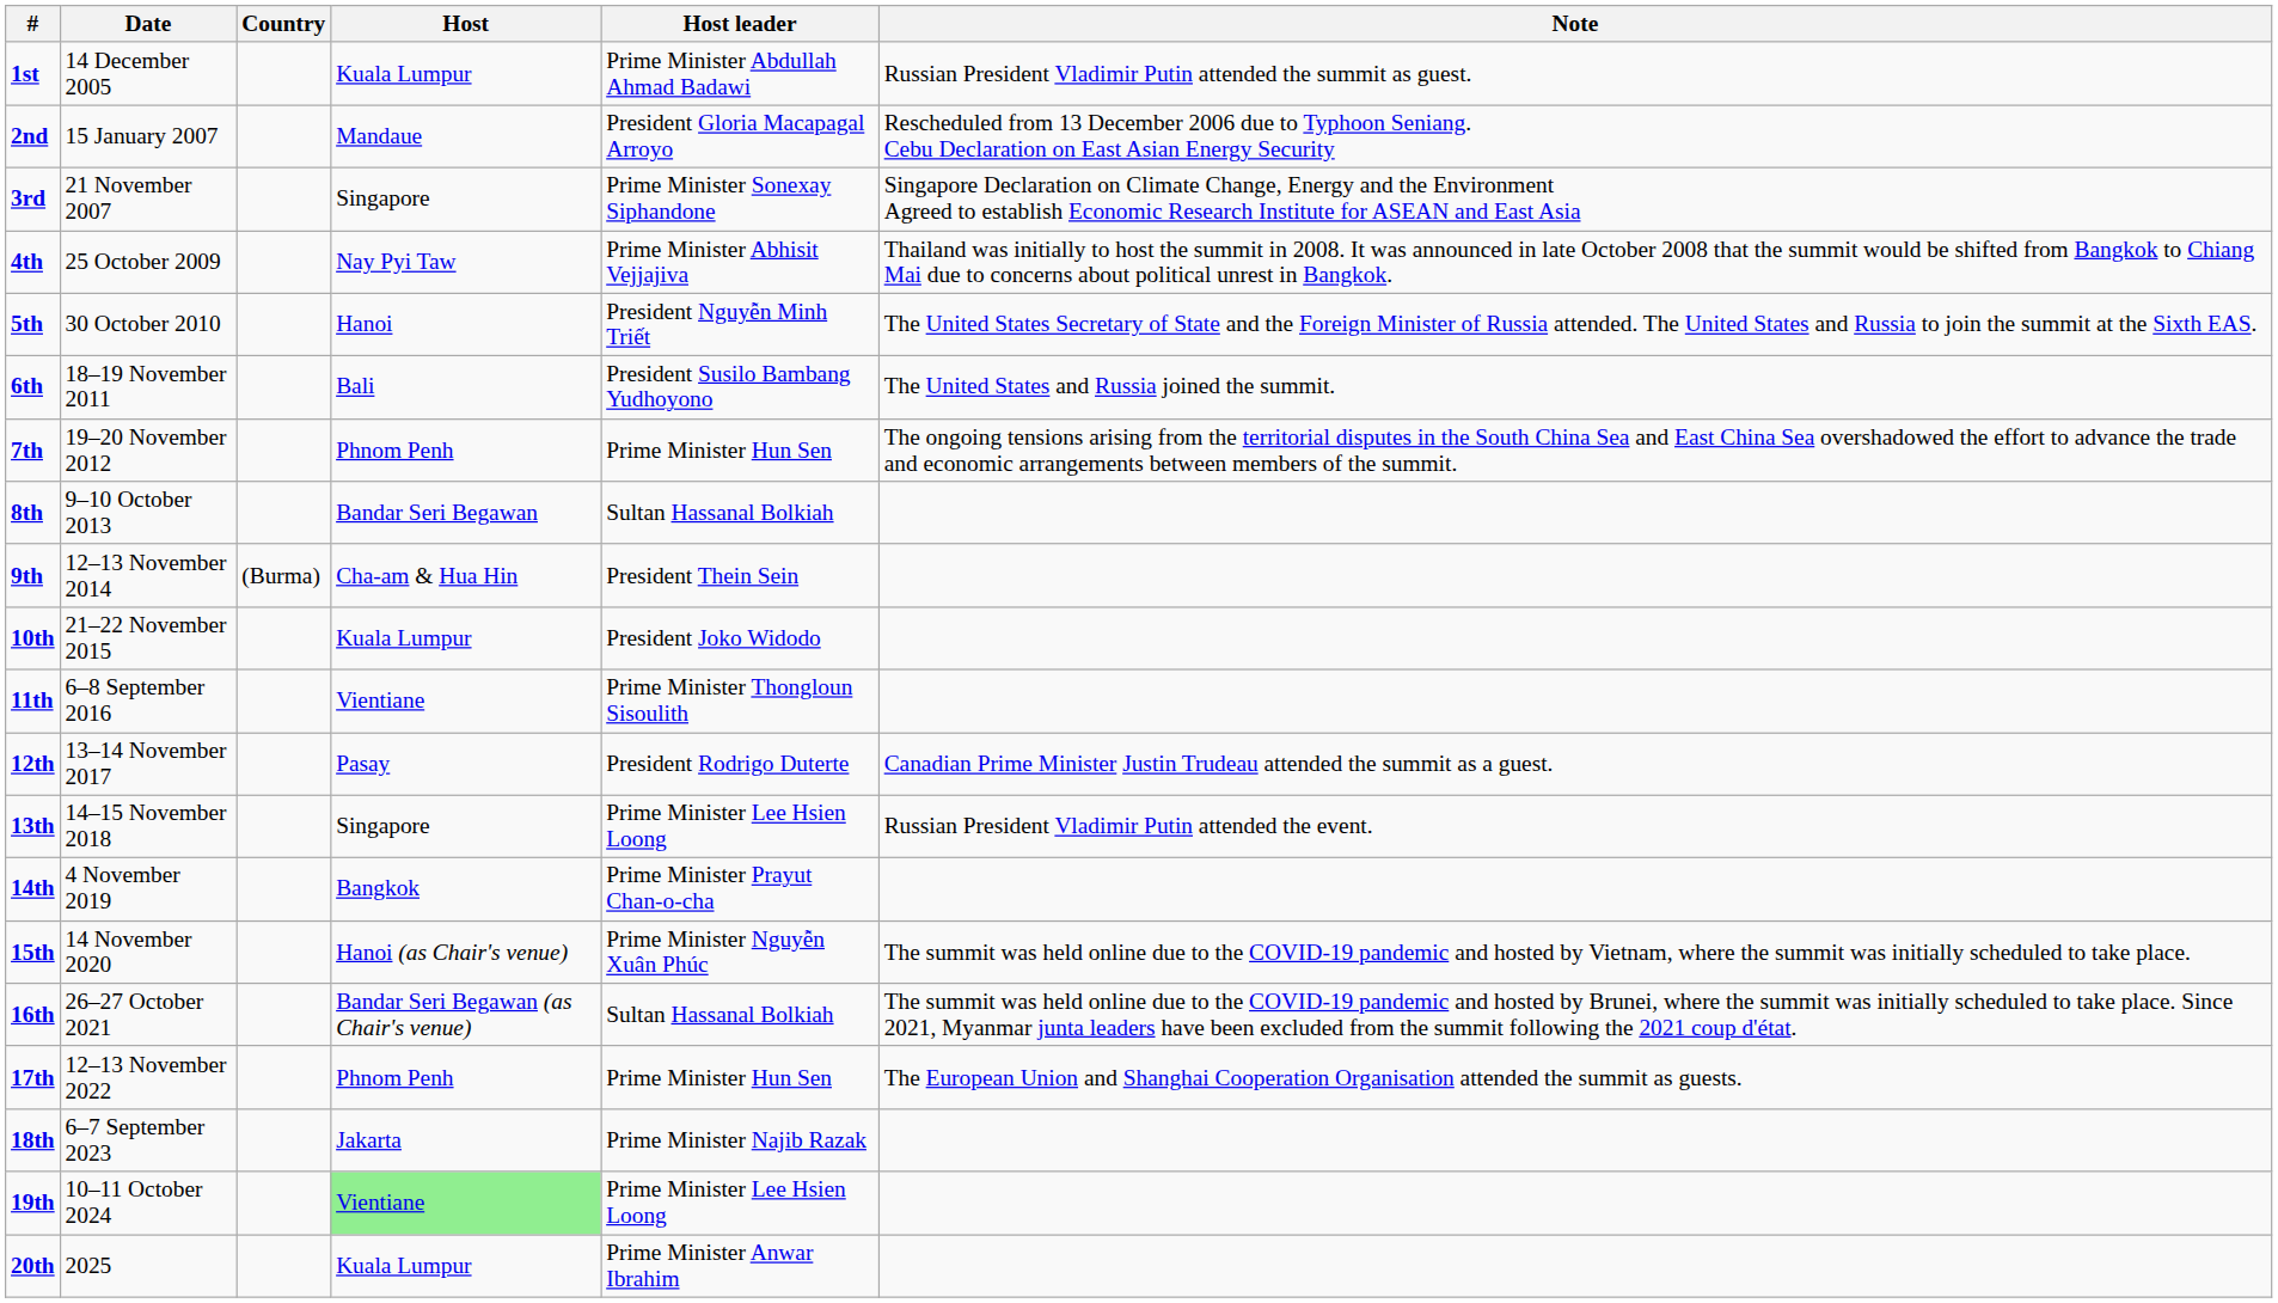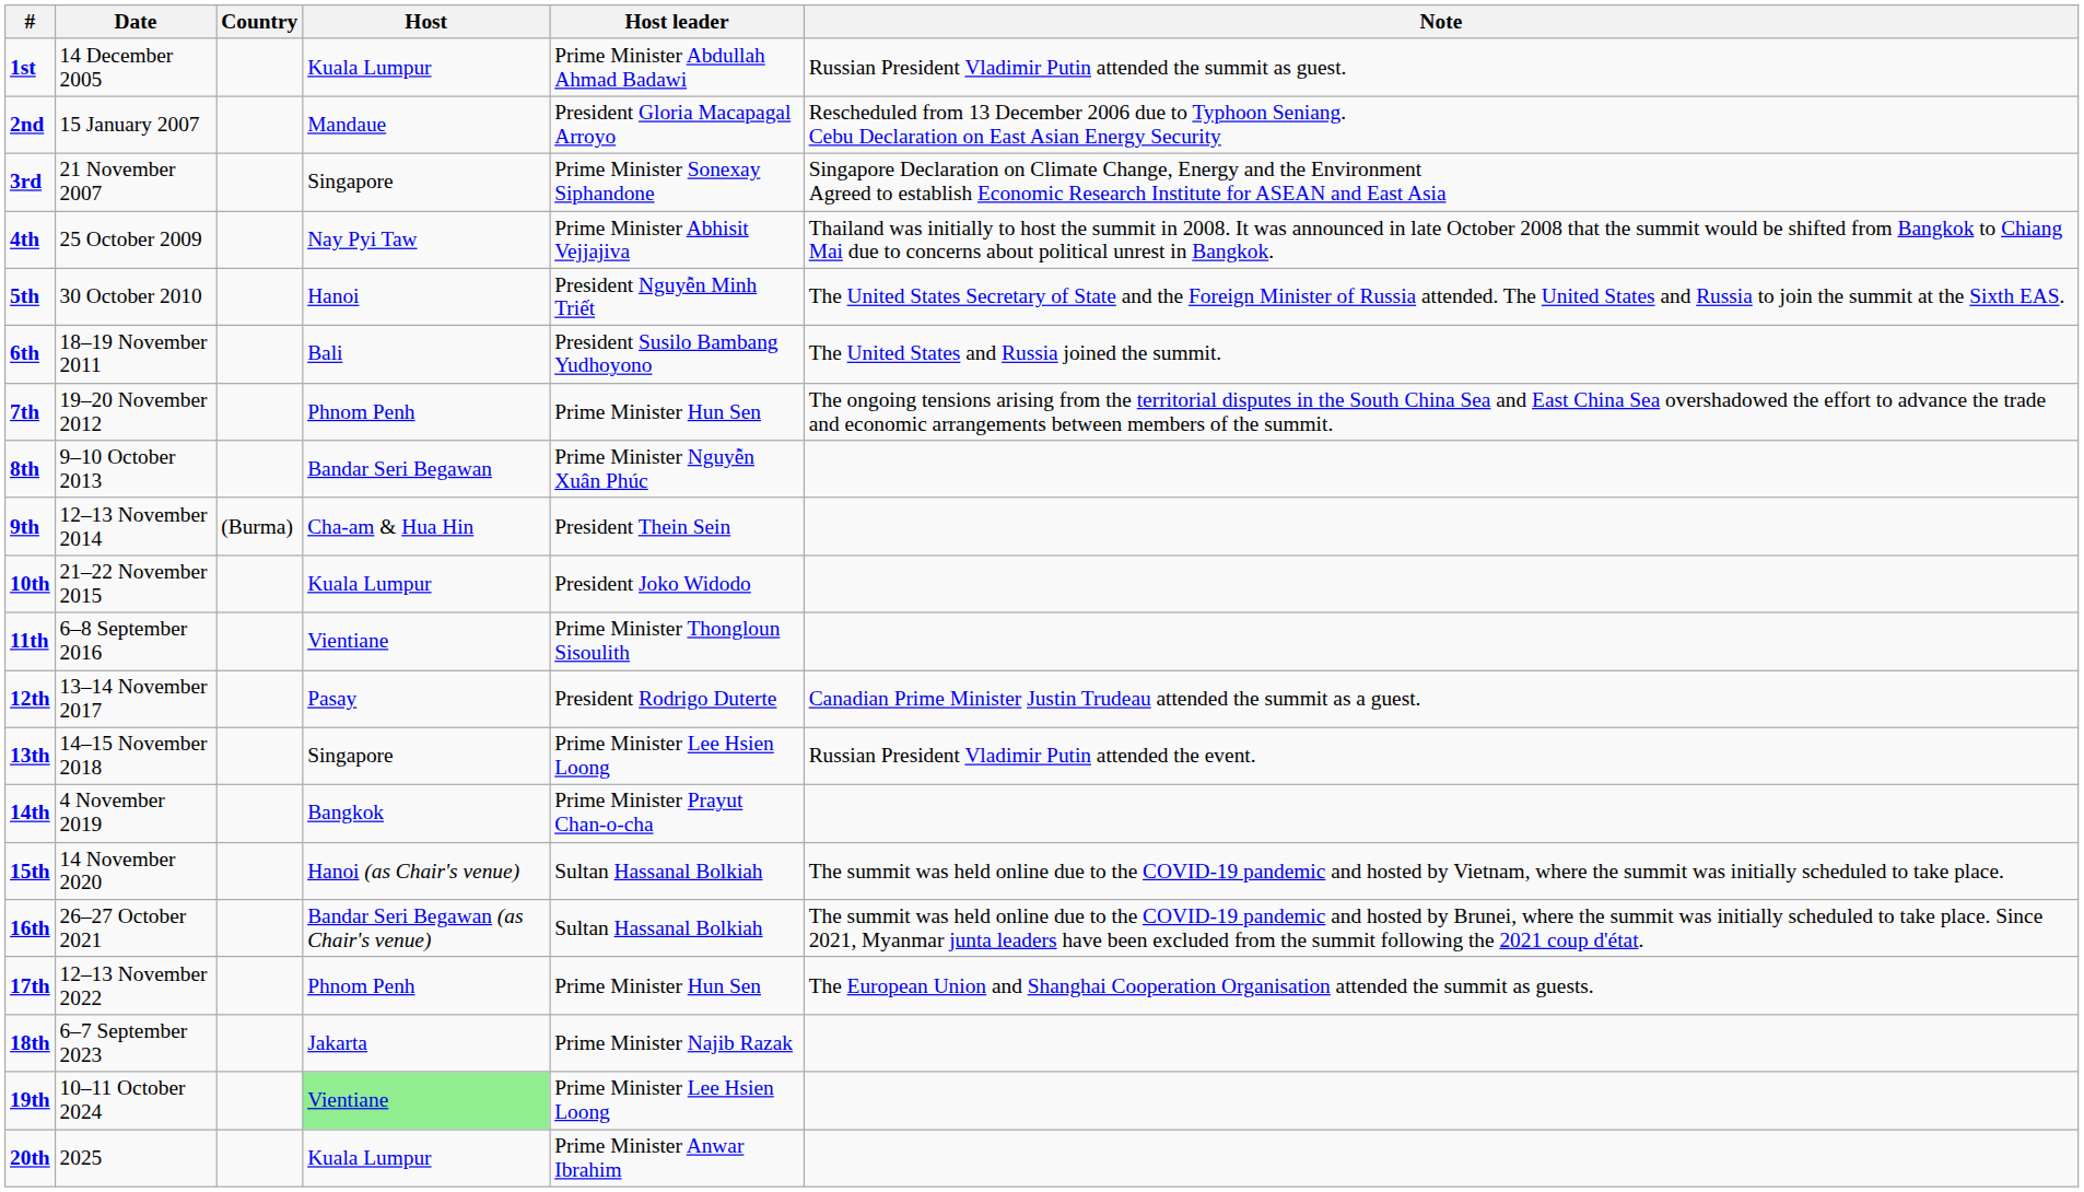 <table class="wikitable">
 <tr>
 <th>#</th>
 <th>Date</th>
 <th>Country</th>
 <th>Host</th>
 <th>Host leader</th>
 <th>Note</th>
 </tr>
 <tr>
 <td><a href='#'><strong>1st</strong></a></td>
 <td>14 December 2005</td>
 <td></td>
 <td><a href='#'>Kuala Lumpur</a></td>
 <td>Prime Minister <a href='#'>Abdullah Ahmad Badawi</a></td>
 <td>Russian President <a href='#'>Vladimir Putin</a> attended the summit as guest.</td>
 </tr>
 <tr>
 <td><a href='#'><strong>2nd</strong></a></td>
 <td>15 January 2007</td>
 <td></td>
 <td><a href='#'>Mandaue</a></td>
 <td>President <a href='#'>Gloria Macapagal Arroyo</a></td>
 <td>Rescheduled from 13 December 2006 due to <a href='#'>Typhoon Seniang</a>. <br><a href='#'>Cebu Declaration on East Asian Energy Security</a></td>
 </tr>
 <tr>
 <td><a href='#'><strong>3rd</strong></a></td>
 <td>21 November 2007</td>
 <td></td>
 <td>Singapore</td>
 <td>Prime Minister <a href='#'>Sonexay Siphandone</a></td>
 <td>Singapore Declaration on Climate Change, Energy and the Environment<br>Agreed to establish <a href='#'>Economic Research Institute for ASEAN and East Asia</a></td>
 </tr>
 <tr>
 <td><a href='#'><strong>4th</strong></a></td>
 <td>25 October 2009</td>
 <td></td>
 <td><a href='#'>Nay Pyi Taw</a></td>
 <td>Prime Minister <a href='#'>Abhisit Vejjajiva</a></td>
 <td>Thailand was initially to host the summit in 2008. It was announced in late October 2008 that the summit would be shifted from <a href='#'>Bangkok</a> to <a href='#'>Chiang Mai</a> due to concerns about political unrest in <a href='#'>Bangkok</a>.</td>
 </tr>
 <tr>
 <td><a href='#'><strong>5th</strong></a></td>
 <td>30 October 2010</td>
 <td></td>
 <td><a href='#'>Hanoi</a></td>
 <td>President <a href='#'>Nguyễn Minh Triết</a></td>
 <td>The <a href='#'>United States Secretary of State</a> and the <a href='#'>Foreign Minister of Russia</a> attended. The <a href='#'>United States</a> and <a href='#'>Russia</a> to join the summit at the <a href='#'>Sixth EAS</a>.</td>
 </tr>
 <tr>
 <td><a href='#'><strong>6th</strong></a></td>
 <td>18–19 November 2011</td>
 <td></td>
 <td><a href='#'>Bali</a></td>
 <td>President <a href='#'>Susilo Bambang Yudhoyono</a></td>
 <td>The <a href='#'>United States</a> and <a href='#'>Russia</a> joined the summit.</td>
 </tr>
 <tr>
 <td><a href='#'><strong>7th</strong></a></td>
 <td>19–20 November 2012</td>
 <td></td>
 <td><a href='#'>Phnom Penh</a></td>
 <td>Prime Minister <a href='#'>Hun Sen</a></td>
 <td>The ongoing tensions arising from the <a href='#'>territorial disputes in the South China Sea</a> and <a href='#'>East China Sea</a> overshadowed the effort to advance the trade and economic arrangements between members of the summit.</td>
 </tr>
 <tr>
 <td><a href='#'><strong>8th</strong></a></td>
 <td>9–10 October 2013</td>
 <td></td>
 <td><a href='#'>Bandar Seri Begawan</a></td>
-<td>Sultan <a href='#'>Hassanal Bolkiah</a></td>
+<td>Prime Minister <a href='#'>Nguyễn Xuân Phúc</a></td>
 <td></td>
 </tr>
 <tr>
 <td><a href='#'><strong>9th</strong></a></td>
 <td>12–13 November 2014</td>
 <td> (Burma)</td>
 <td><a href='#'>Cha-am</a> & <a href='#'>Hua Hin</a></td>
 <td>President <a href='#'>Thein Sein</a></td>
 <td></td>
 </tr>
 <tr>
 <td><a href='#'><strong>10th</strong></a></td>
 <td>21–22 November 2015</td>
 <td></td>
 <td><a href='#'>Kuala Lumpur</a></td>
 <td>President <a href='#'>Joko Widodo</a></td>
 <td></td>
 </tr>
 <tr>
 <td><a href='#'><strong>11th</strong></a></td>
 <td>6–8 September 2016</td>
 <td></td>
 <td><a href='#'>Vientiane</a></td>
 <td>Prime Minister <a href='#'>Thongloun Sisoulith</a></td>
 <td></td>
 </tr>
 <tr>
 <td><a href='#'><strong>12th</strong></a></td>
 <td>13–14 November 2017</td>
 <td></td>
 <td><a href='#'>Pasay</a></td>
 <td>President <a href='#'>Rodrigo Duterte</a></td>
 <td><a href='#'>Canadian Prime Minister</a> <a href='#'>Justin Trudeau</a> attended the summit as a guest.</td>
 </tr>
 <tr>
 <td><a href='#'><strong>13th</strong></a></td>
 <td>14–15 November 2018</td>
 <td></td>
 <td>Singapore</td>
 <td>Prime Minister <a href='#'>Lee Hsien Loong</a></td>
 <td>Russian President <a href='#'>Vladimir Putin</a> attended the event.</td>
 </tr>
 <tr>
 <td><a href='#'><strong>14th</strong></a></td>
 <td>4 November 2019</td>
 <td></td>
 <td><a href='#'>Bangkok</a></td>
 <td>Prime Minister <a href='#'>Prayut Chan-o-cha</a></td>
 <td></td>
 </tr>
 <tr>
 <td><a href='#'><strong>15th</strong></a></td>
 <td>14 November 2020</td>
 <td></td>
 <td><a href='#'>Hanoi</a> <em>(as Chair's venue)</em></td>
-<td>Prime Minister <a href='#'>Nguyễn Xuân Phúc</a></td>
+<td>Sultan <a href='#'>Hassanal Bolkiah</a></td>
 <td>The summit was held online due to the <a href='#'>COVID-19 pandemic</a> and hosted by Vietnam, where the summit was initially scheduled to take place.</td>
 </tr>
 <tr>
 <td><a href='#'><strong>16th</strong></a></td>
 <td>26–27 October 2021</td>
 <td></td>
 <td><a href='#'>Bandar Seri Begawan</a> <em>(as Chair's venue)</em></td>
 <td>Sultan <a href='#'>Hassanal Bolkiah</a></td>
 <td>The summit was held online due to the <a href='#'>COVID-19 pandemic</a> and hosted by Brunei, where the summit was initially scheduled to take place. Since 2021, Myanmar <a href='#'>junta leaders</a> have been excluded from the summit following the <a href='#'>2021 coup d'état</a>.</td>
 </tr>
 <tr>
 <td><a href='#'><strong>17th</strong></a></td>
 <td>12–13 November 2022</td>
 <td></td>
 <td><a href='#'>Phnom Penh</a></td>
 <td>Prime Minister <a href='#'>Hun Sen</a></td>
 <td>The <a href='#'>European Union</a> and <a href='#'>Shanghai Cooperation Organisation</a> attended the summit as guests.</td>
 </tr>
 <tr>
 <td><a href='#'><strong>18th</strong></a></td>
 <td>6–7 September 2023</td>
 <td></td>
 <td><a href='#'>Jakarta</a></td>
 <td>Prime Minister <a href='#'>Najib Razak</a></td>
 <td></td>
 </tr>
 <tr>
 <td><a href='#'><strong>19th</strong></a></td>
 <td>10–11 October 2024</td>
 <td></td>
 <td style="background: lightgreen;"><a href='#'>Vientiane</a></td>
 <td>Prime Minister <a href='#'>Lee Hsien Loong</a></td>
 <td></td>
 </tr>
 <tr>
 <td><a href='#'><strong>20th</strong></a></td>
 <td>2025</td>
 <td></td>
 <td><a href='#'>Kuala Lumpur</a></td>
 <td>Prime Minister <a href='#'>Anwar Ibrahim</a></td>
 <td></td>
 </tr>
 </table>
